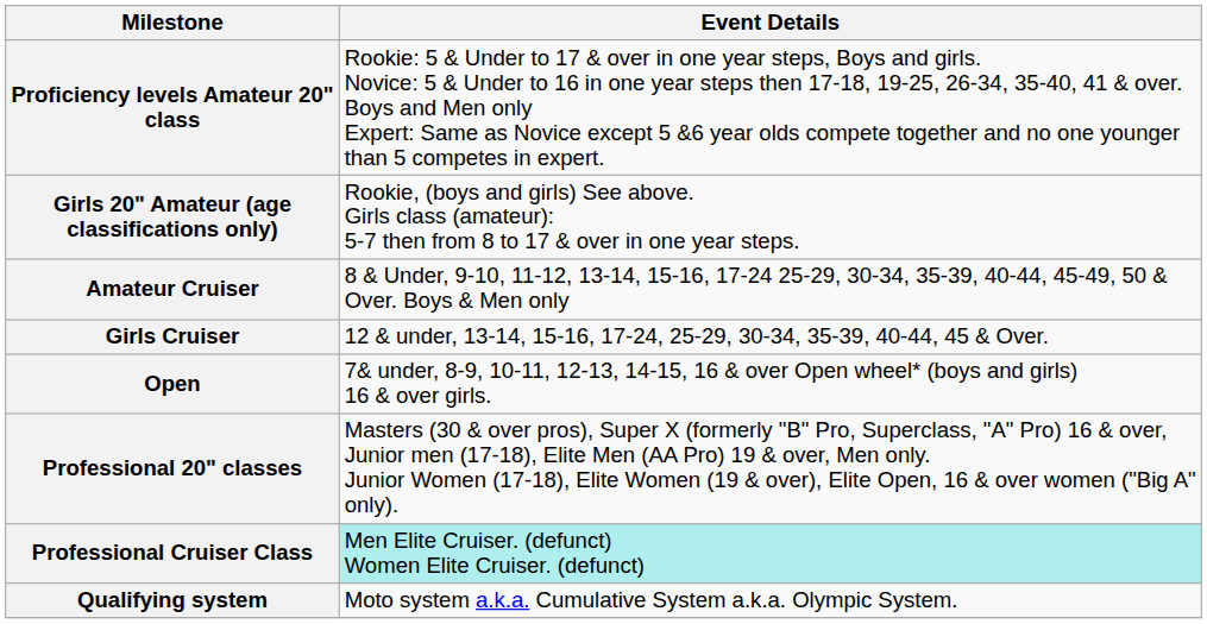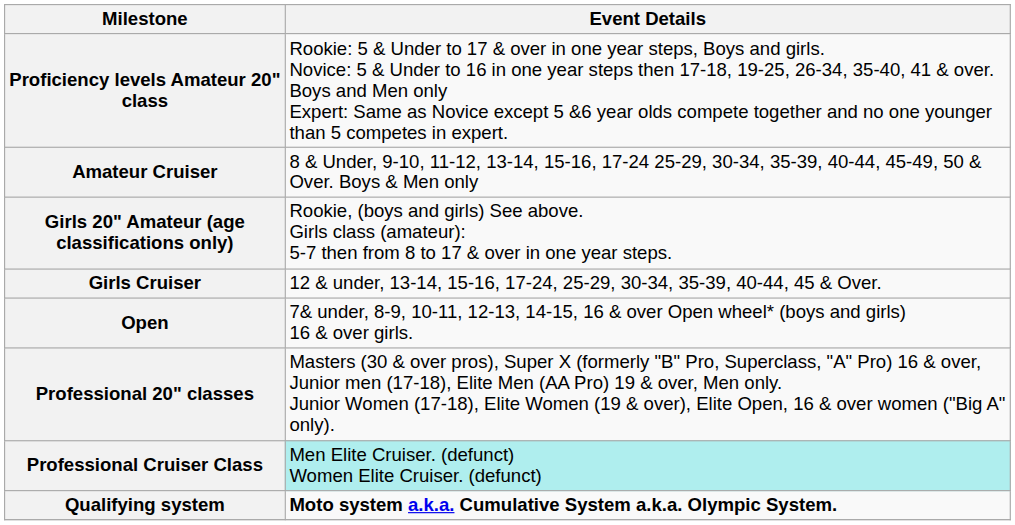 <table class="wikitable">
 <tr>
 <th>Milestone</th>
 <th>Event Details</th>
 </tr>
 <tr>
 <th>Proficiency levels Amateur 20" class</th>
 <td>Rookie: 5 & Under to 17 & over in one year steps, Boys and girls.<br>Novice: 5 & Under to 16 in one year steps then 17-18, 19-25, 26-34, 35-40, 41 & over. Boys and Men only<br>Expert: Same as Novice except 5 &6 year olds compete together and no one younger than 5 competes in expert.</td>
 </tr>
 <tr>
+<th>Amateur Cruiser</th>
+<td>8 & Under, 9-10, 11-12, 13-14, 15-16, 17-24 25-29, 30-34, 35-39, 40-44, 45-49, 50 & Over. Boys & Men only</td>
+</tr>
+<tr>
 <th>Girls 20" Amateur (age classifications only)</th>
 <td>Rookie, (boys and girls) See above.<br>Girls class (amateur):<br>5-7 then from 8 to 17 & over in one year steps.</td>
-</tr>
-<tr>
-<th>Amateur Cruiser</th>
-<td>8 & Under, 9-10, 11-12, 13-14, 15-16, 17-24 25-29, 30-34, 35-39, 40-44, 45-49, 50 & Over. Boys & Men only</td>
 </tr>
 <tr>
 <th>Girls Cruiser</th>
 <td>12 & under, 13-14, 15-16, 17-24, 25-29, 30-34, 35-39, 40-44, 45 & Over.</td>
 </tr>
 <tr>
 <th>Open</th>
 <td>7& under, 8-9, 10-11, 12-13, 14-15, 16 & over Open wheel* (boys and girls)<br>16 & over girls.</td>
 </tr>
 <tr>
 <th>Professional 20" classes</th>
 <td>Masters (30 & over pros), Super X (formerly "B" Pro, Superclass, "A" Pro) 16 & over, Junior men (17-18), Elite Men (AA Pro) 19 & over, Men only.<br>Junior Women (17-18), Elite Women (19 & over), Elite Open, 16 & over women ("Big A" only).</td>
 </tr>
 <tr>
 <th>Professional Cruiser Class</th>
 <td style="background: paleturquoise;">Men Elite Cruiser. (defunct)<br>Women Elite Cruiser. (defunct)</td>
 </tr>
 <tr>
 <th>Qualifying system</th>
-<td>Moto system <a href='#'>a.k.a.</a> Cumulative System a.k.a. Olympic System.</td>
+<td><strong>Moto system <a href='#'>a.k.a.</a> Cumulative System a.k.a. Olympic System.</strong></td>
 </tr>
 <tr>
 </tr>
 </table>
